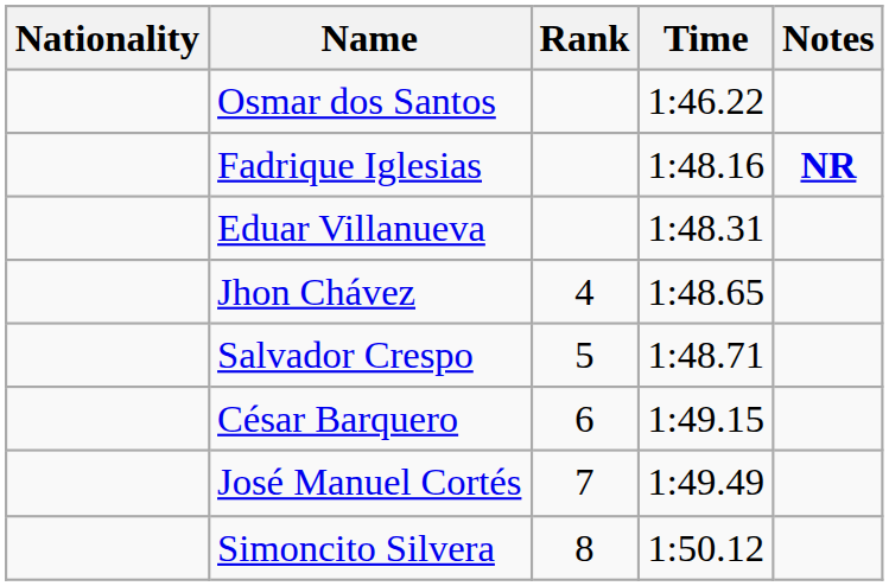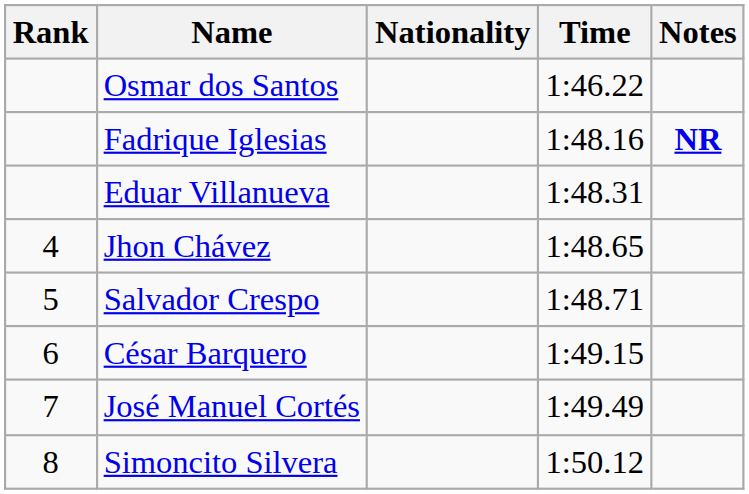 <table class="wikitable sortable" style="text-align:center;font-size:95%">
 <tr>
+<th>Rank</th>
+<th>Name</th>
 <th>Nationality</th>
-<th>Name</th>
-<th>Rank</th>
 <th>Time</th>
 <th>Notes</th>
 </tr>
 <tr>
+<td></td>
+<td align=left><a href='#'>Osmar dos Santos</a></td>
 <td align=left></td>
-<td align=left><a href='#'>Osmar dos Santos</a></td>
-<td></td>
 <td>1:46.22</td>
 <td></td>
 </tr>
 <tr>
+<td></td>
+<td align=left><a href='#'>Fadrique Iglesias</a></td>
 <td align=left></td>
-<td align=left><a href='#'>Fadrique Iglesias</a></td>
-<td></td>
 <td>1:48.16</td>
 <td><strong><a href='#'>NR</a></strong></td>
 </tr>
 <tr>
+<td></td>
+<td align=left><a href='#'>Eduar Villanueva</a></td>
 <td align=left></td>
-<td align=left><a href='#'>Eduar Villanueva</a></td>
-<td></td>
 <td>1:48.31</td>
 <td></td>
 </tr>
 <tr>
+<td>4</td>
+<td align=left><a href='#'>Jhon Chávez</a></td>
 <td align=left></td>
-<td align=left><a href='#'>Jhon Chávez</a></td>
-<td>4</td>
 <td>1:48.65</td>
 <td></td>
 </tr>
 <tr>
+<td>5</td>
+<td align=left><a href='#'>Salvador Crespo</a></td>
 <td align=left></td>
-<td align=left><a href='#'>Salvador Crespo</a></td>
-<td>5</td>
 <td>1:48.71</td>
 <td></td>
 </tr>
 <tr>
+<td>6</td>
+<td align=left><a href='#'>César Barquero</a></td>
 <td align=left></td>
-<td align=left><a href='#'>César Barquero</a></td>
-<td>6</td>
 <td>1:49.15</td>
 <td></td>
 </tr>
 <tr>
+<td>7</td>
+<td align=left><a href='#'>José Manuel Cortés</a></td>
 <td align=left></td>
-<td align=left><a href='#'>José Manuel Cortés</a></td>
-<td>7</td>
 <td>1:49.49</td>
 <td></td>
 </tr>
 <tr>
+<td>8</td>
+<td align=left><a href='#'>Simoncito Silvera</a></td>
 <td align=left></td>
-<td align=left><a href='#'>Simoncito Silvera</a></td>
-<td>8</td>
 <td>1:50.12</td>
 <td></td>
 </tr>
 </table>
